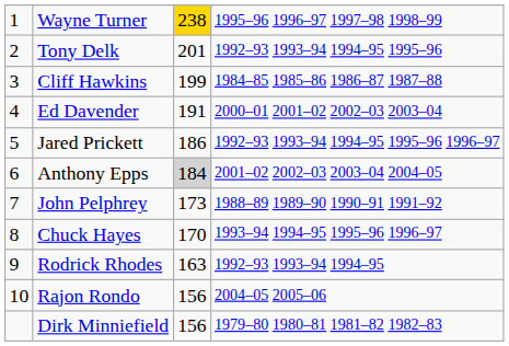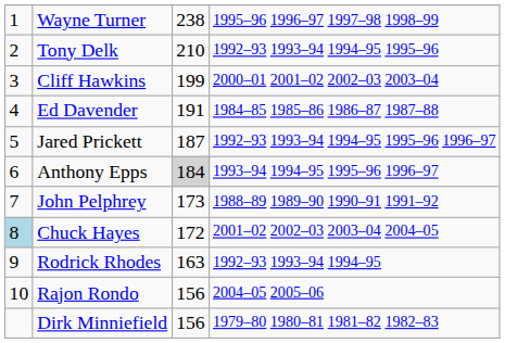 <table class="wikitable">
 <tr>
 </tr>
 <tr>
 <td>1</td>
 <td><a href='#'>Wayne Turner</a></td>
-<td style="background: gold;">238</td>
+<td>238</td>
 <td style="font-size:80%;"><a href='#'>1995–96</a> <a href='#'>1996–97</a> <a href='#'>1997–98</a> <a href='#'>1998–99</a></td>
 </tr>
 <tr>
 <td>2</td>
 <td><a href='#'>Tony Delk</a></td>
-<td>201</td>
+<td>210</td>
 <td style="font-size:80%;"><a href='#'>1992–93</a> <a href='#'>1993–94</a> <a href='#'>1994–95</a> <a href='#'>1995–96</a></td>
 </tr>
 <tr>
 <td>3</td>
 <td><a href='#'>Cliff Hawkins</a></td>
 <td>199</td>
-<td style="font-size:80%;"><a href='#'>1984–85</a> <a href='#'>1985–86</a> <a href='#'>1986–87</a> <a href='#'>1987–88</a></td>
+<td style="font-size:80%;"><a href='#'>2000–01</a> <a href='#'>2001–02</a> <a href='#'>2002–03</a> <a href='#'>2003–04</a></td>
 </tr>
 <tr>
 <td>4</td>
 <td><a href='#'>Ed Davender</a></td>
 <td>191</td>
-<td style="font-size:80%;"><a href='#'>2000–01</a> <a href='#'>2001–02</a> <a href='#'>2002–03</a> <a href='#'>2003–04</a></td>
+<td style="font-size:80%;"><a href='#'>1984–85</a> <a href='#'>1985–86</a> <a href='#'>1986–87</a> <a href='#'>1987–88</a></td>
 </tr>
 <tr>
 <td>5</td>
 <td>Jared Prickett</td>
-<td>186</td>
+<td>187</td>
 <td style="font-size:80%;"><a href='#'>1992–93</a> <a href='#'>1993–94</a> <a href='#'>1994–95</a> <a href='#'>1995–96</a> <a href='#'>1996–97</a></td>
 </tr>
 <tr>
 <td>6</td>
 <td>Anthony Epps</td>
 <td style="background: lightgrey;">184</td>
-<td style="font-size:80%;"><a href='#'>2001–02</a> <a href='#'>2002–03</a> <a href='#'>2003–04</a> <a href='#'>2004–05</a></td>
+<td style="font-size:80%;"><a href='#'>1993–94</a> <a href='#'>1994–95</a> <a href='#'>1995–96</a> <a href='#'>1996–97</a></td>
 </tr>
 <tr>
 <td>7</td>
 <td><a href='#'>John Pelphrey</a></td>
 <td>173</td>
 <td style="font-size:80%;"><a href='#'>1988–89</a> <a href='#'>1989–90</a> <a href='#'>1990–91</a> <a href='#'>1991–92</a></td>
 </tr>
 <tr>
-<td>8</td>
+<td style="background: lightblue;">8</td>
 <td><a href='#'>Chuck Hayes</a></td>
-<td>170</td>
-<td style="font-size:80%;"><a href='#'>1993–94</a> <a href='#'>1994–95</a> <a href='#'>1995–96</a> <a href='#'>1996–97</a></td>
+<td>172</td>
+<td style="font-size:80%;"><a href='#'>2001–02</a> <a href='#'>2002–03</a> <a href='#'>2003–04</a> <a href='#'>2004–05</a></td>
 </tr>
 <tr>
 <td>9</td>
 <td><a href='#'>Rodrick Rhodes</a></td>
 <td>163</td>
 <td style="font-size:80%;"><a href='#'>1992–93</a> <a href='#'>1993–94</a> <a href='#'>1994–95</a></td>
 </tr>
 <tr>
 <td>10</td>
 <td><a href='#'>Rajon Rondo</a></td>
 <td>156</td>
 <td style="font-size:80%;"><a href='#'>2004–05</a> <a href='#'>2005–06</a></td>
 </tr>
 <tr>
 <td></td>
 <td><a href='#'>Dirk Minniefield</a></td>
 <td>156</td>
 <td style="font-size:80%;"><a href='#'>1979–80</a> <a href='#'>1980–81</a> <a href='#'>1981–82</a> <a href='#'>1982–83</a></td>
 </tr>
 </table>
